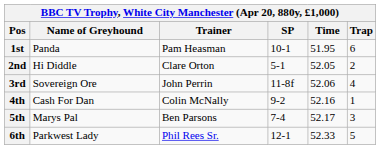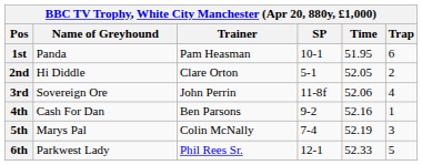 <table class="wikitable">
 <tr>
 <th colspan="6"><a href='#'>BBC TV Trophy</a>, <a href='#'>White City Manchester</a> (Apr 20, 880y, £1,000)</th>
 </tr>
 <tr>
 <th width=30>Pos</th>
 <th width=180>Name of Greyhound</th>
 <th width=150>Trainer</th>
 <th width=50>SP</th>
 <th width=50>Time</th>
 <th width=30>Trap</th>
 </tr>
 <tr>
 <th>1st</th>
 <td>Panda</td>
 <td>Pam Heasman</td>
 <td>10-1</td>
 <td>51.95</td>
 <td>6</td>
 </tr>
 <tr>
 <th>2nd</th>
 <td>Hi Diddle</td>
 <td>Clare Orton</td>
 <td>5-1</td>
 <td>52.05</td>
 <td>2</td>
 </tr>
 <tr>
 <th>3rd</th>
 <td>Sovereign Ore</td>
 <td>John Perrin</td>
 <td>11-8f</td>
 <td>52.06</td>
 <td>4</td>
 </tr>
 <tr>
 <th>4th</th>
 <td>Cash For Dan</td>
-<td>Colin McNally</td>
+<td>Ben Parsons</td>
 <td>9-2</td>
 <td>52.16</td>
 <td>1</td>
 </tr>
 <tr>
 <th>5th</th>
 <td>Marys Pal</td>
-<td>Ben Parsons</td>
+<td>Colin McNally</td>
 <td>7-4</td>
-<td>52.17</td>
+<td>52.19</td>
 <td>3</td>
 </tr>
 <tr>
 <th>6th</th>
 <td>Parkwest Lady</td>
 <td><a href='#'>Phil Rees Sr.</a></td>
 <td>12-1</td>
 <td>52.33</td>
 <td>5</td>
 </tr>
 </table>
